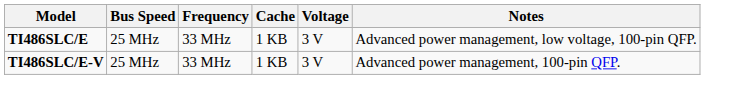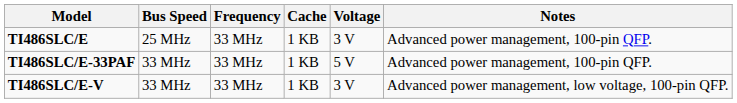 <table class="wikitable">
 <tr>
 <th>Model</th>
 <th>Bus Speed</th>
 <th>Frequency</th>
 <th>Cache</th>
 <th>Voltage</th>
 <th>Notes</th>
 </tr>
 <tr>
 <td><strong>TI486SLC/E</strong></td>
 <td>25 MHz</td>
 <td>33 MHz</td>
 <td>1 KB</td>
 <td>3 V</td>
-<td>Advanced power management, low voltage, 100-pin QFP.</td>
+<td>Advanced power management, 100-pin <a href='#'>QFP</a>.</td>
+</tr>
+<tr>
+<td><strong>TI486SLC/E-33PAF</strong></td>
+<td>33 MHz</td>
+<td>33 MHz</td>
+<td>1 KB</td>
+<td>5 V</td>
+<td>Advanced power management, 100-pin QFP.</td>
 </tr>
 <tr>
 <td><strong>TI486SLC/E-V</strong></td>
-<td>25 MHz</td>
+<td>33 MHz</td>
 <td>33 MHz</td>
 <td>1 KB</td>
 <td>3 V</td>
-<td>Advanced power management, 100-pin <a href='#'>QFP</a>.</td>
+<td>Advanced power management, low voltage, 100-pin QFP.</td>
 </tr>
 </table>
